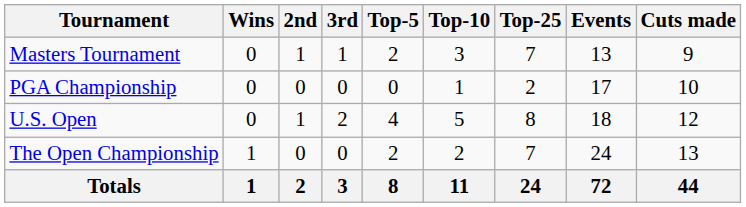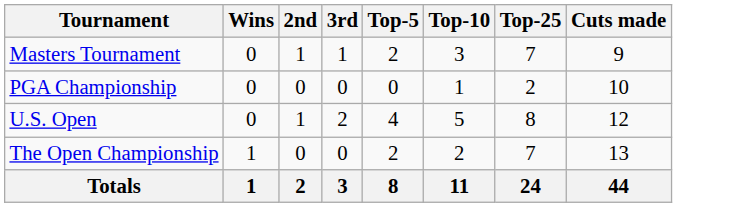 <table class=wikitable style=text-align:center>
 <tr>
 <th>Tournament</th>
 <th>Wins</th>
 <th>2nd</th>
 <th>3rd</th>
 <th>Top-5</th>
 <th>Top-10</th>
 <th>Top-25</th>
-<th>Events</th>
 <th>Cuts made</th>
 </tr>
 <tr>
 <td align=left><a href='#'>Masters Tournament</a></td>
 <td>0</td>
 <td>1</td>
 <td>1</td>
 <td>2</td>
 <td>3</td>
 <td>7</td>
-<td>13</td>
 <td>9</td>
 </tr>
 <tr>
 <td align=left><a href='#'>PGA Championship</a></td>
 <td>0</td>
 <td>0</td>
 <td>0</td>
 <td>0</td>
 <td>1</td>
 <td>2</td>
-<td>17</td>
 <td>10</td>
 </tr>
 <tr>
 <td align=left><a href='#'>U.S. Open</a></td>
 <td>0</td>
 <td>1</td>
 <td>2</td>
 <td>4</td>
 <td>5</td>
 <td>8</td>
-<td>18</td>
 <td>12</td>
 </tr>
 <tr>
 <td align=left><a href='#'>The Open Championship</a></td>
 <td>1</td>
 <td>0</td>
 <td>0</td>
 <td>2</td>
 <td>2</td>
 <td>7</td>
-<td>24</td>
 <td>13</td>
 </tr>
 <tr>
 <th>Totals</th>
 <th>1</th>
 <th>2</th>
 <th>3</th>
 <th>8</th>
 <th>11</th>
 <th>24</th>
-<th>72</th>
 <th>44</th>
 </tr>
 </table>
